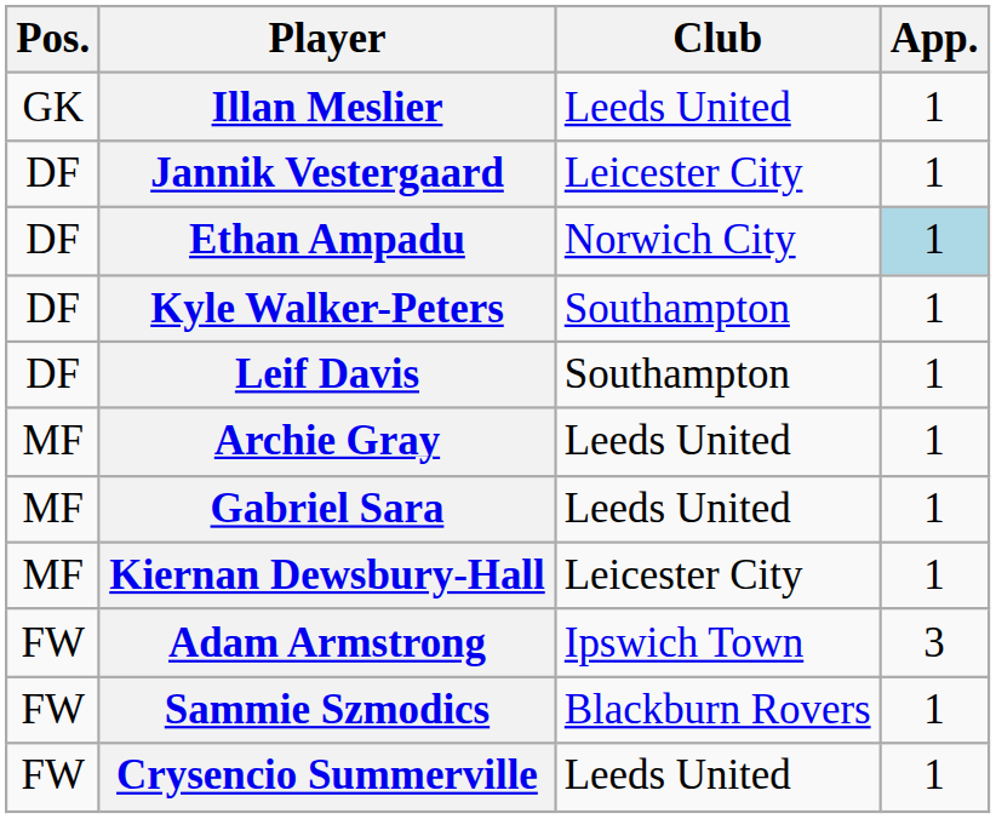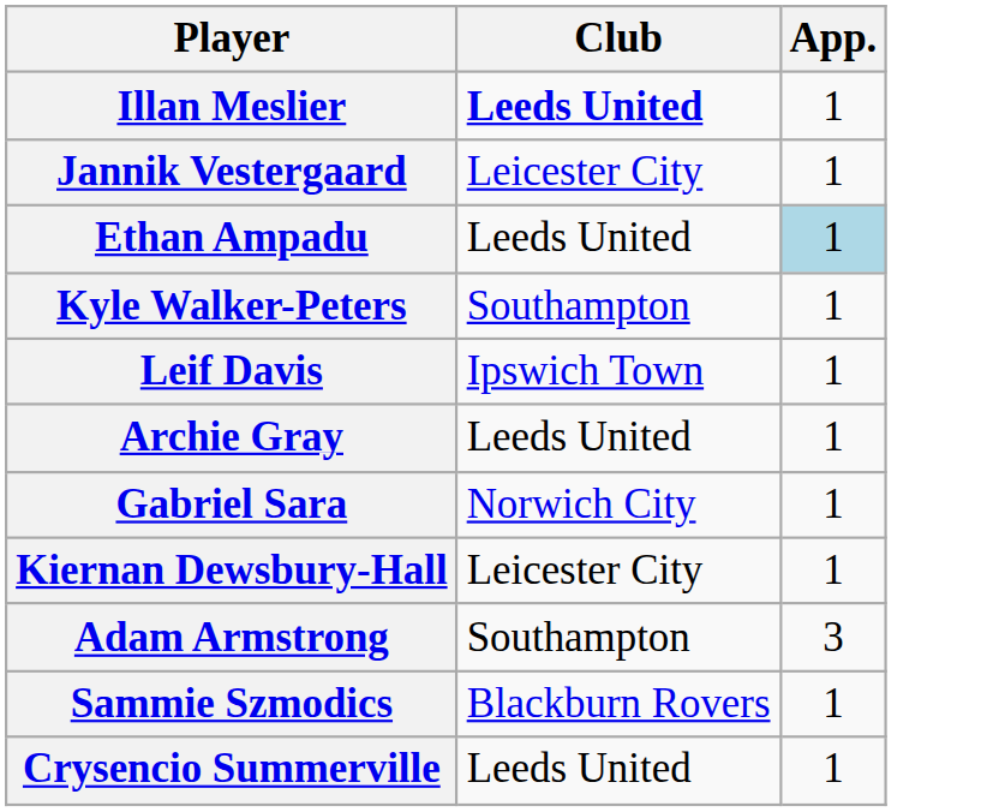 <table class="wikitable plainrowheaders" style="text-align: left">
 <tr>
-<th scope="col">Pos.</th>
 <th scope="col">Player</th>
 <th scope="col">Club</th>
 <th scope="col">App.</th>
 </tr>
 <tr>
-<td style="text-align:center">GK</td>
 <th scope="row"><a href='#'>Illan Meslier</a></th>
-<td><a href='#'>Leeds United</a></td>
+<td><strong><a href='#'>Leeds United</a></strong></td>
 <td style="text-align:center">1</td>
 </tr>
 <tr>
-<td style="text-align:center">DF</td>
 <th scope="row"><a href='#'>Jannik Vestergaard</a></th>
 <td><a href='#'>Leicester City</a></td>
 <td style="text-align:center">1</td>
 </tr>
 <tr>
-<td style="text-align:center">DF</td>
 <th scope="row"><a href='#'>Ethan Ampadu</a></th>
-<td><a href='#'>Norwich City</a></td>
+<td>Leeds United</td>
 <td style="background: lightblue; text-align:center">1</td>
 </tr>
 <tr>
-<td style="text-align:center">DF</td>
 <th scope="row"><a href='#'>Kyle Walker-Peters</a></th>
 <td><a href='#'>Southampton</a></td>
 <td style="text-align:center">1</td>
 </tr>
 <tr>
-<td style="text-align:center">DF</td>
 <th scope="row"><a href='#'>Leif Davis</a></th>
-<td>Southampton</td>
+<td><a href='#'>Ipswich Town</a></td>
 <td style="text-align:center">1</td>
 </tr>
 <tr>
-<td style="text-align:center">MF</td>
 <th scope="row"><a href='#'>Archie Gray</a></th>
 <td>Leeds United</td>
 <td style="text-align:center">1</td>
 </tr>
 <tr>
-<td style="text-align:center">MF</td>
 <th scope="row"><a href='#'>Gabriel Sara</a></th>
-<td>Leeds United</td>
+<td><a href='#'>Norwich City</a></td>
 <td style="text-align:center">1</td>
 </tr>
 <tr>
-<td style="text-align:center">MF</td>
 <th scope="row"><a href='#'>Kiernan Dewsbury-Hall</a></th>
 <td>Leicester City</td>
 <td style="text-align:center">1</td>
 </tr>
 <tr>
-<td style="text-align:center">FW</td>
 <th scope="row"><a href='#'>Adam Armstrong</a> </th>
-<td><a href='#'>Ipswich Town</a></td>
+<td>Southampton</td>
 <td style="text-align:center">3</td>
 </tr>
 <tr>
-<td style="text-align:center">FW</td>
 <th scope="row"><a href='#'>Sammie Szmodics</a></th>
 <td><a href='#'>Blackburn Rovers</a></td>
 <td style="text-align:center">1</td>
 </tr>
 <tr>
-<td style="text-align:center">FW</td>
 <th scope="row"><a href='#'>Crysencio Summerville</a></th>
 <td>Leeds United</td>
 <td style="text-align:center">1</td>
 </tr>
 </table>
